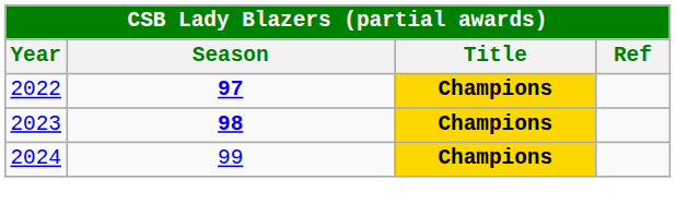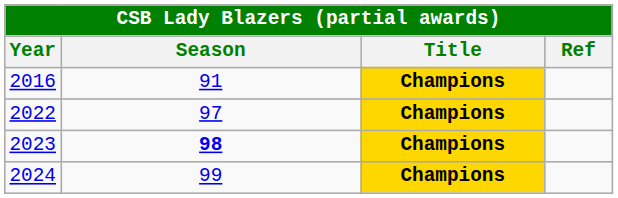 <table class="wikitable sortable" style="font-size:95%; text-align:left;">
 <tr>
 <th colspan="4" style= "background: green; color: white; text-align: center"><strong>CSB Lady Blazers (partial awards)</strong></th>
 </tr>
 <tr style="background: white; color: green">
 <th style= "align=center; width:1em;">Year</th>
 <th style= "align=center;width:15em;">Season</th>
 <th style= "align=center; width:9em;">Title</th>
 <th style= "align=center; width:3em;">Ref</th>
 </tr>
 <tr align=center>
+<td><a href='#'>2016</a></td>
+<td><a href='#'>91</a></td>
+<td style="background:gold;"><strong>Champions</strong></td>
+<td></td>
+</tr>
+<tr align=center>
 <td><a href='#'>2022</a></td>
-<td><strong><a href='#'>97</a></strong></td>
+<td><a href='#'>97</a></td>
 <td style="background:gold;"><strong>Champions</strong></td>
 <td></td>
 </tr>
 <tr align=center>
 <td><a href='#'>2023</a></td>
 <td><strong><a href='#'>98</a></strong></td>
 <td style="background:gold;"><strong>Champions</strong></td>
 <td></td>
 </tr>
 <tr align=center>
 <td><a href='#'>2024</a></td>
 <td><a href='#'>99</a></td>
 <td style="background:gold;"><strong>Champions</strong></td>
 <td></td>
 </tr>
 </table>
